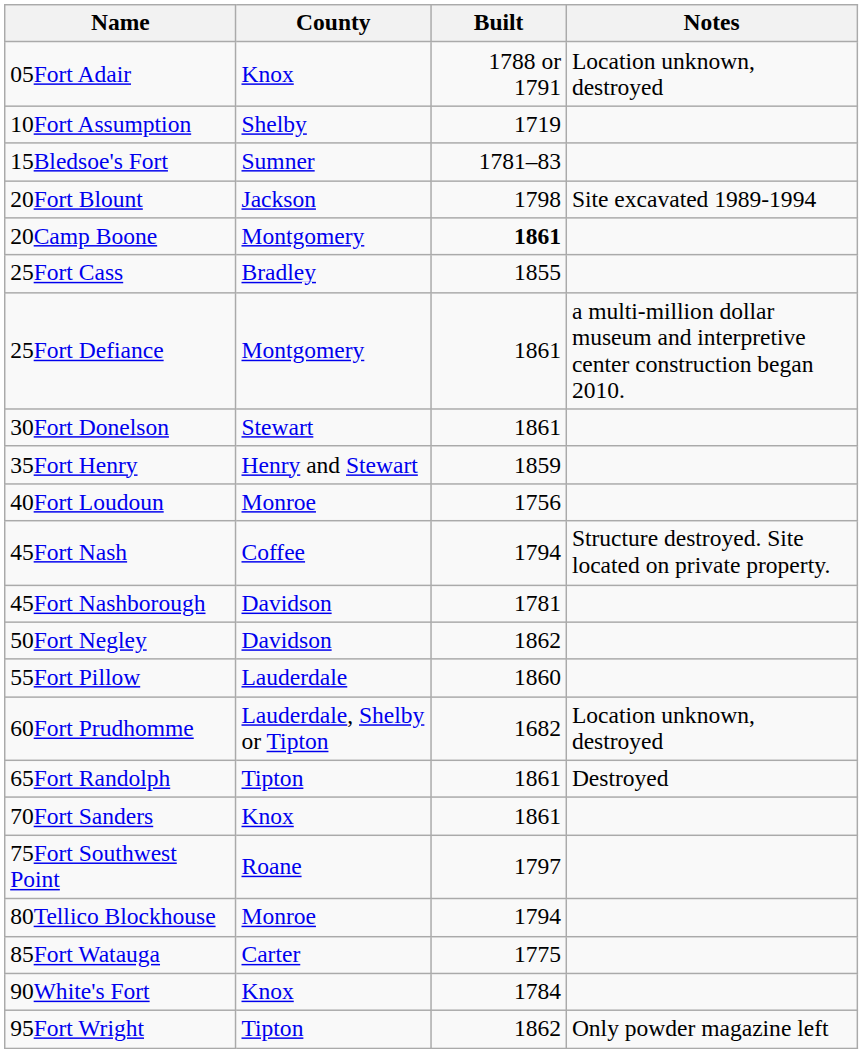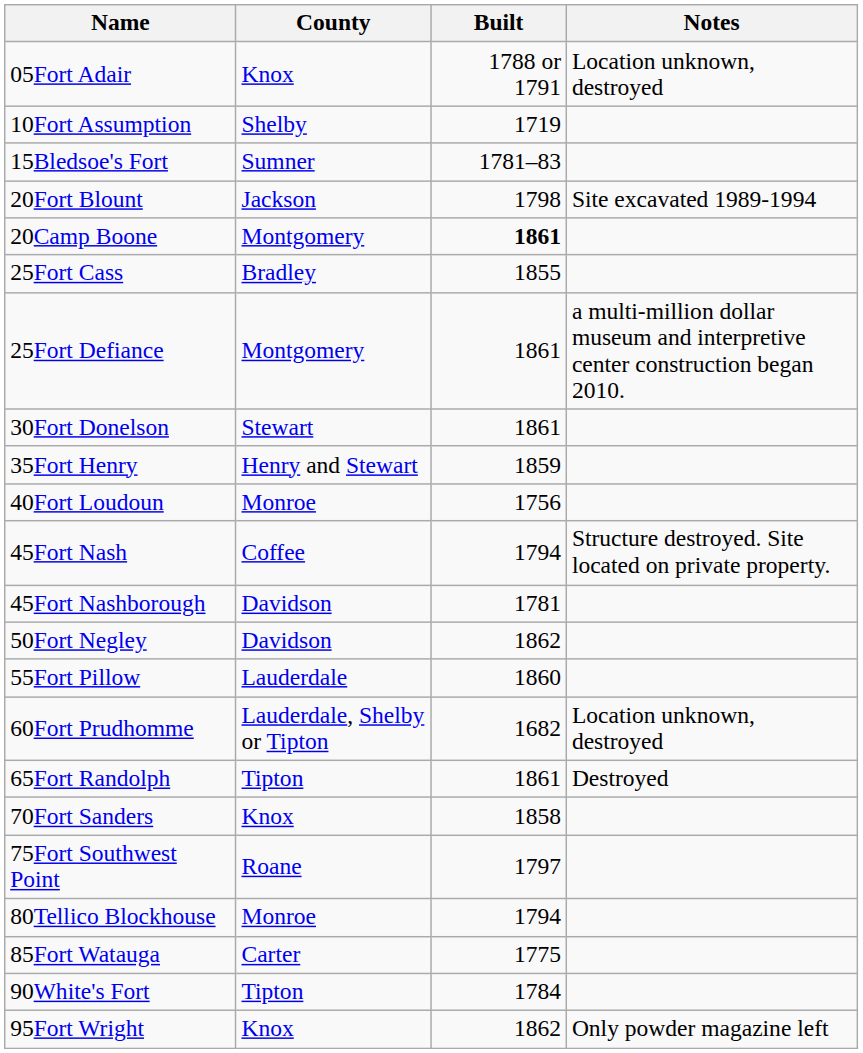 <table class="wikitable sortable">
 <tr>
 <th width=150px>Name</th>
 <th width=125px>County</th>
 <th width= 85px>Built</th>
 <th width=190px class="unsortable">Notes</th>
 </tr>
 <tr>
 <td><span>05</span><a href='#'>Fort Adair</a></td>
 <td><a href='#'>Knox</a></td>
 <td align="right">1788 or 1791</td>
 <td>Location unknown, destroyed</td>
 </tr>
 <tr>
 <td><span>10</span><a href='#'>Fort Assumption</a></td>
 <td><a href='#'>Shelby</a></td>
 <td align="right">1719</td>
 <td></td>
 </tr>
 <tr>
 <td><span>15</span><a href='#'>Bledsoe's Fort</a></td>
 <td><a href='#'>Sumner</a></td>
 <td align="right">1781–83</td>
 <td></td>
 </tr>
 <tr>
 <td><span>20</span><a href='#'>Fort Blount</a></td>
 <td><a href='#'>Jackson</a></td>
 <td align="right">1798</td>
 <td>Site excavated 1989-1994</td>
 </tr>
 <tr>
 <td><span>20</span><a href='#'>Camp Boone</a></td>
 <td><a href='#'>Montgomery</a></td>
 <td align="right"><strong>1861</strong></td>
 <td></td>
 </tr>
 <tr>
 <td><span>25</span><a href='#'>Fort Cass</a></td>
 <td><a href='#'>Bradley</a></td>
 <td align="right">1855</td>
 <td></td>
 </tr>
 <tr>
 <td><span>25</span><a href='#'>Fort Defiance</a></td>
 <td><a href='#'>Montgomery</a></td>
 <td align="right">1861</td>
 <td>a multi-million dollar museum and interpretive center construction began 2010.</td>
 </tr>
 <tr>
 <td><span>30</span><a href='#'>Fort Donelson</a></td>
 <td><a href='#'>Stewart</a></td>
 <td align="right">1861</td>
 <td></td>
 </tr>
 <tr>
 <td><span>35</span><a href='#'>Fort Henry</a></td>
 <td><a href='#'>Henry</a> and <a href='#'>Stewart</a></td>
 <td align="right">1859</td>
 <td></td>
 </tr>
 <tr>
 <td><span>40</span><a href='#'>Fort Loudoun</a></td>
 <td><a href='#'>Monroe</a></td>
 <td align="right">1756</td>
 <td></td>
 </tr>
 <tr>
 <td><span>45</span><a href='#'>Fort Nash</a></td>
 <td><a href='#'>Coffee</a></td>
 <td align="right">1794</td>
 <td>Structure destroyed. Site located on private property.</td>
 </tr>
 <tr>
 <td><span>45</span><a href='#'>Fort Nashborough</a></td>
 <td><a href='#'>Davidson</a></td>
 <td align="right">1781</td>
 <td></td>
 </tr>
 <tr>
 <td><span>50</span><a href='#'>Fort Negley</a></td>
 <td><a href='#'>Davidson</a></td>
 <td align="right">1862</td>
 <td></td>
 </tr>
 <tr>
 <td><span>55</span><a href='#'>Fort Pillow</a></td>
 <td><a href='#'>Lauderdale</a></td>
 <td align="right">1860</td>
 <td></td>
 </tr>
 <tr>
 <td><span>60</span><a href='#'>Fort Prudhomme</a></td>
 <td><a href='#'>Lauderdale</a>, <a href='#'>Shelby</a> or <a href='#'>Tipton</a></td>
 <td align="right">1682</td>
 <td>Location unknown, destroyed</td>
 </tr>
 <tr>
 <td><span>65</span><a href='#'>Fort Randolph</a></td>
 <td><a href='#'>Tipton</a></td>
 <td align="right">1861</td>
 <td>Destroyed</td>
 </tr>
 <tr>
 <td><span>70</span><a href='#'>Fort Sanders</a></td>
 <td><a href='#'>Knox</a></td>
-<td align="right">1861</td>
+<td align="right">1858</td>
 <td></td>
 </tr>
 <tr>
 <td><span>75</span><a href='#'>Fort Southwest Point</a></td>
 <td><a href='#'>Roane</a></td>
 <td align="right">1797</td>
 <td></td>
 </tr>
 <tr>
 <td><span>80</span><a href='#'>Tellico Blockhouse</a></td>
 <td><a href='#'>Monroe</a></td>
 <td align="right">1794</td>
 <td></td>
 </tr>
 <tr>
 <td><span>85</span><a href='#'>Fort Watauga</a></td>
 <td><a href='#'>Carter</a></td>
 <td align="right">1775</td>
 <td></td>
 </tr>
 <tr>
 <td><span>90</span><a href='#'>White's Fort</a></td>
-<td><a href='#'>Knox</a></td>
+<td><a href='#'>Tipton</a></td>
 <td align="right">1784</td>
 <td></td>
 </tr>
 <tr>
 <td><span>95</span><a href='#'>Fort Wright</a></td>
-<td><a href='#'>Tipton</a></td>
+<td><a href='#'>Knox</a></td>
 <td align="right">1862</td>
 <td>Only powder magazine left</td>
 </tr>
 </table>
